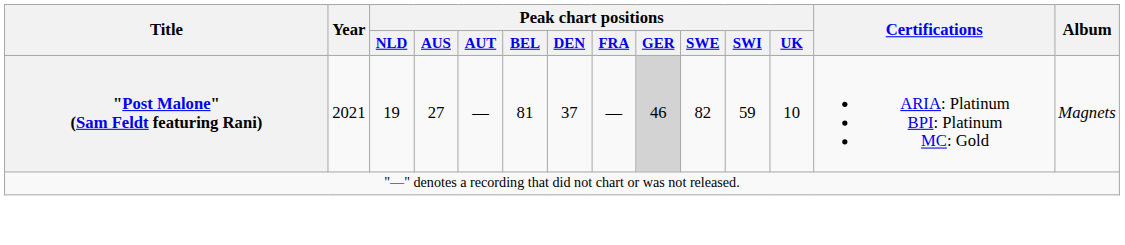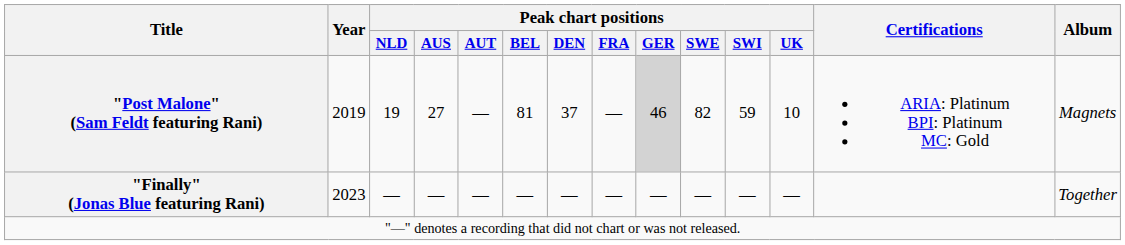 <table class="wikitable plainrowheaders" border="1" style="text-align:center;">
 <tr>
 <th scope="col" rowspan="2" style="width:19em;">Title</th>
 <th scope="col" rowspan="2">Year</th>
 <th scope="col" colspan="10">Peak chart positions</th>
 <th scope="col" rowspan="2" style="width:14em;"><a href='#'>Certifications</a></th>
 <th scope="col" rowspan="2">Album</th>
 </tr>
 <tr>
 <th scope="col" style="width:2.5em;font-size:90%;"><a href='#'>NLD</a><br></th>
 <th scope="col" style="width:2.5em;font-size:90%;"><a href='#'>AUS</a><br></th>
 <th scope="col" style="width:2.5em;font-size:90%;"><a href='#'>AUT</a><br></th>
 <th scope="col" style="width:2.5em;font-size:90%;"><a href='#'>BEL</a><br></th>
 <th scope="col" style="width:2.5em;font-size:90%;"><a href='#'>DEN</a><br></th>
 <th scope="col" style="width:2.5em;font-size:90%;"><a href='#'>FRA</a><br></th>
 <th scope="col" style="width:2.5em;font-size:90%;"><a href='#'>GER</a><br></th>
 <th scope="col" style="width:2.5em;font-size:90%;"><a href='#'>SWE</a><br></th>
 <th scope="col" style="width:2.5em;font-size:90%;"><a href='#'>SWI</a><br></th>
 <th scope="col" style="width:2.5em;font-size:90%;"><a href='#'>UK</a><br></th>
 </tr>
 <tr>
 <th scope="row">"<a href='#'>Post Malone</a>"<br><span>(<a href='#'>Sam Feldt</a> featuring Rani)</span></th>
-<td>2021</td>
+<td>2019</td>
 <td>19</td>
 <td>27</td>
 <td>—</td>
 <td>81</td>
 <td>37<br></td>
 <td>—</td>
 <td style="background: lightgrey;">46</td>
 <td>82<br></td>
 <td>59</td>
 <td>10</td>
 <td><br><ul><li><a href='#'>ARIA</a>: Platinum</li><li><a href='#'>BPI</a>: Platinum</li><li><a href='#'>MC</a>: Gold</li></ul></td>
 <td><em>Magnets</em></td>
 </tr>
 <tr>
+<th scope="row">"Finally"<br><span>(<a href='#'>Jonas Blue</a> featuring Rani)</span></th>
+<td>2023</td>
+<td>—</td>
+<td>—</td>
+<td>—</td>
+<td>—</td>
+<td>—</td>
+<td>—</td>
+<td>—</td>
+<td>—</td>
+<td>—</td>
+<td>—</td>
+<td></td>
+<td><em>Together</em></td>
+</tr>
+<tr>
 <td colspan="14" style="font-size:85%">"—" denotes a recording that did not chart or was not released.</td>
 </tr>
 </table>
